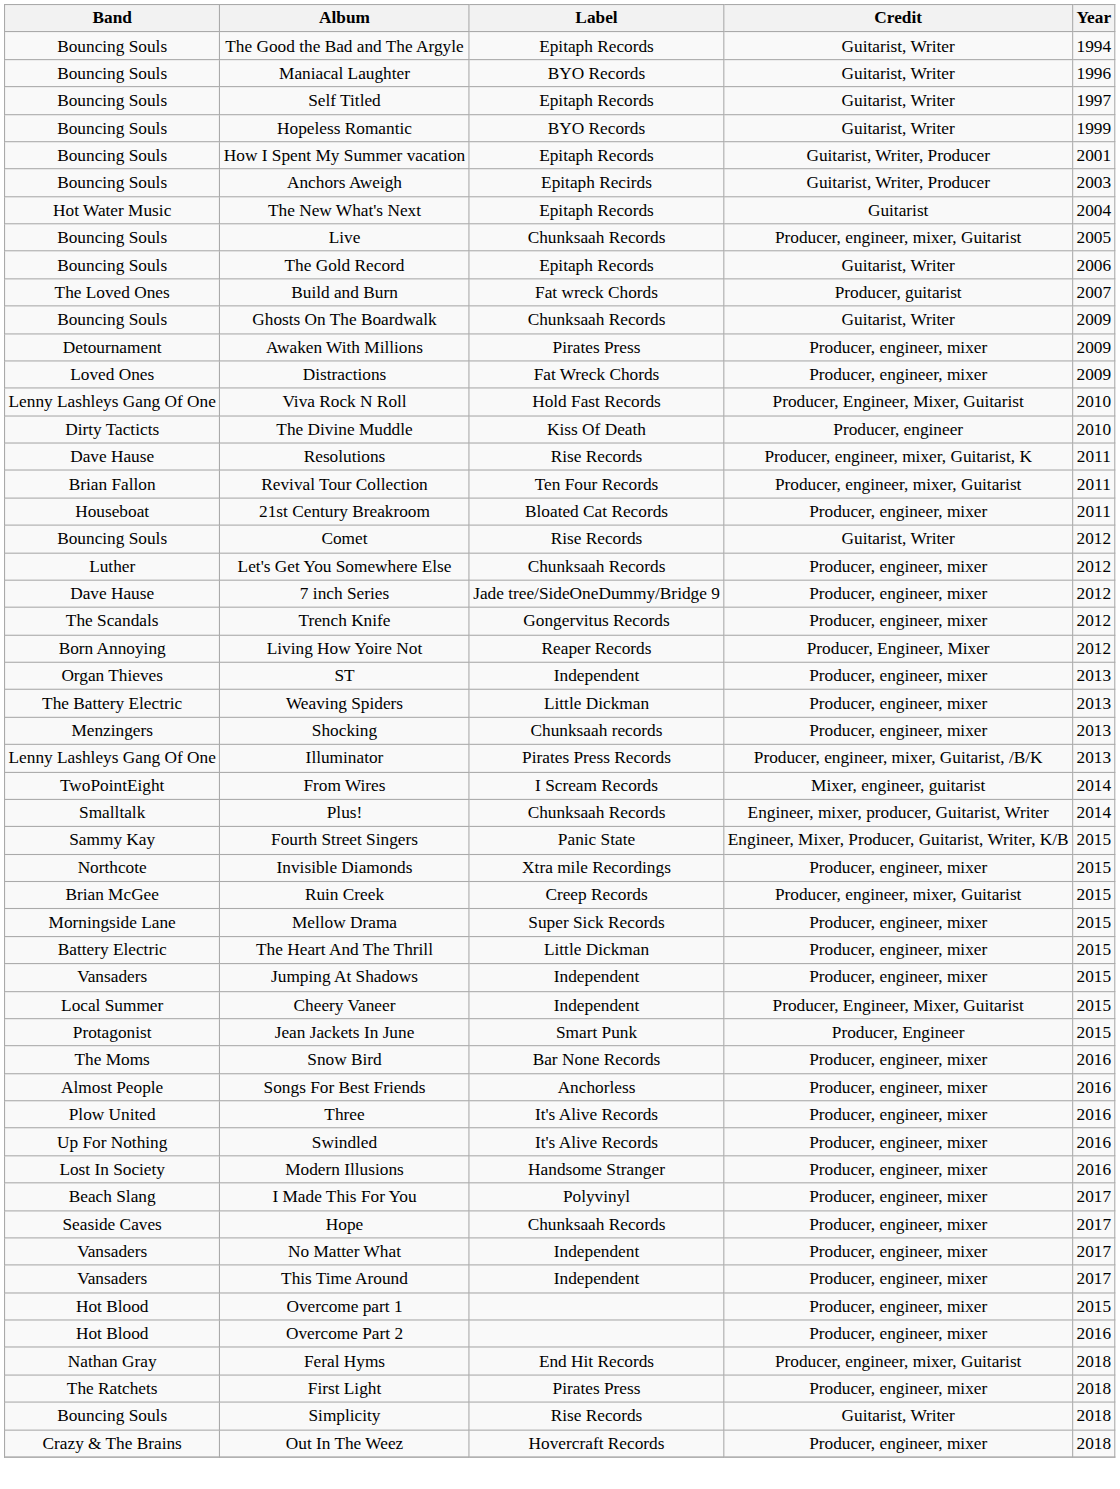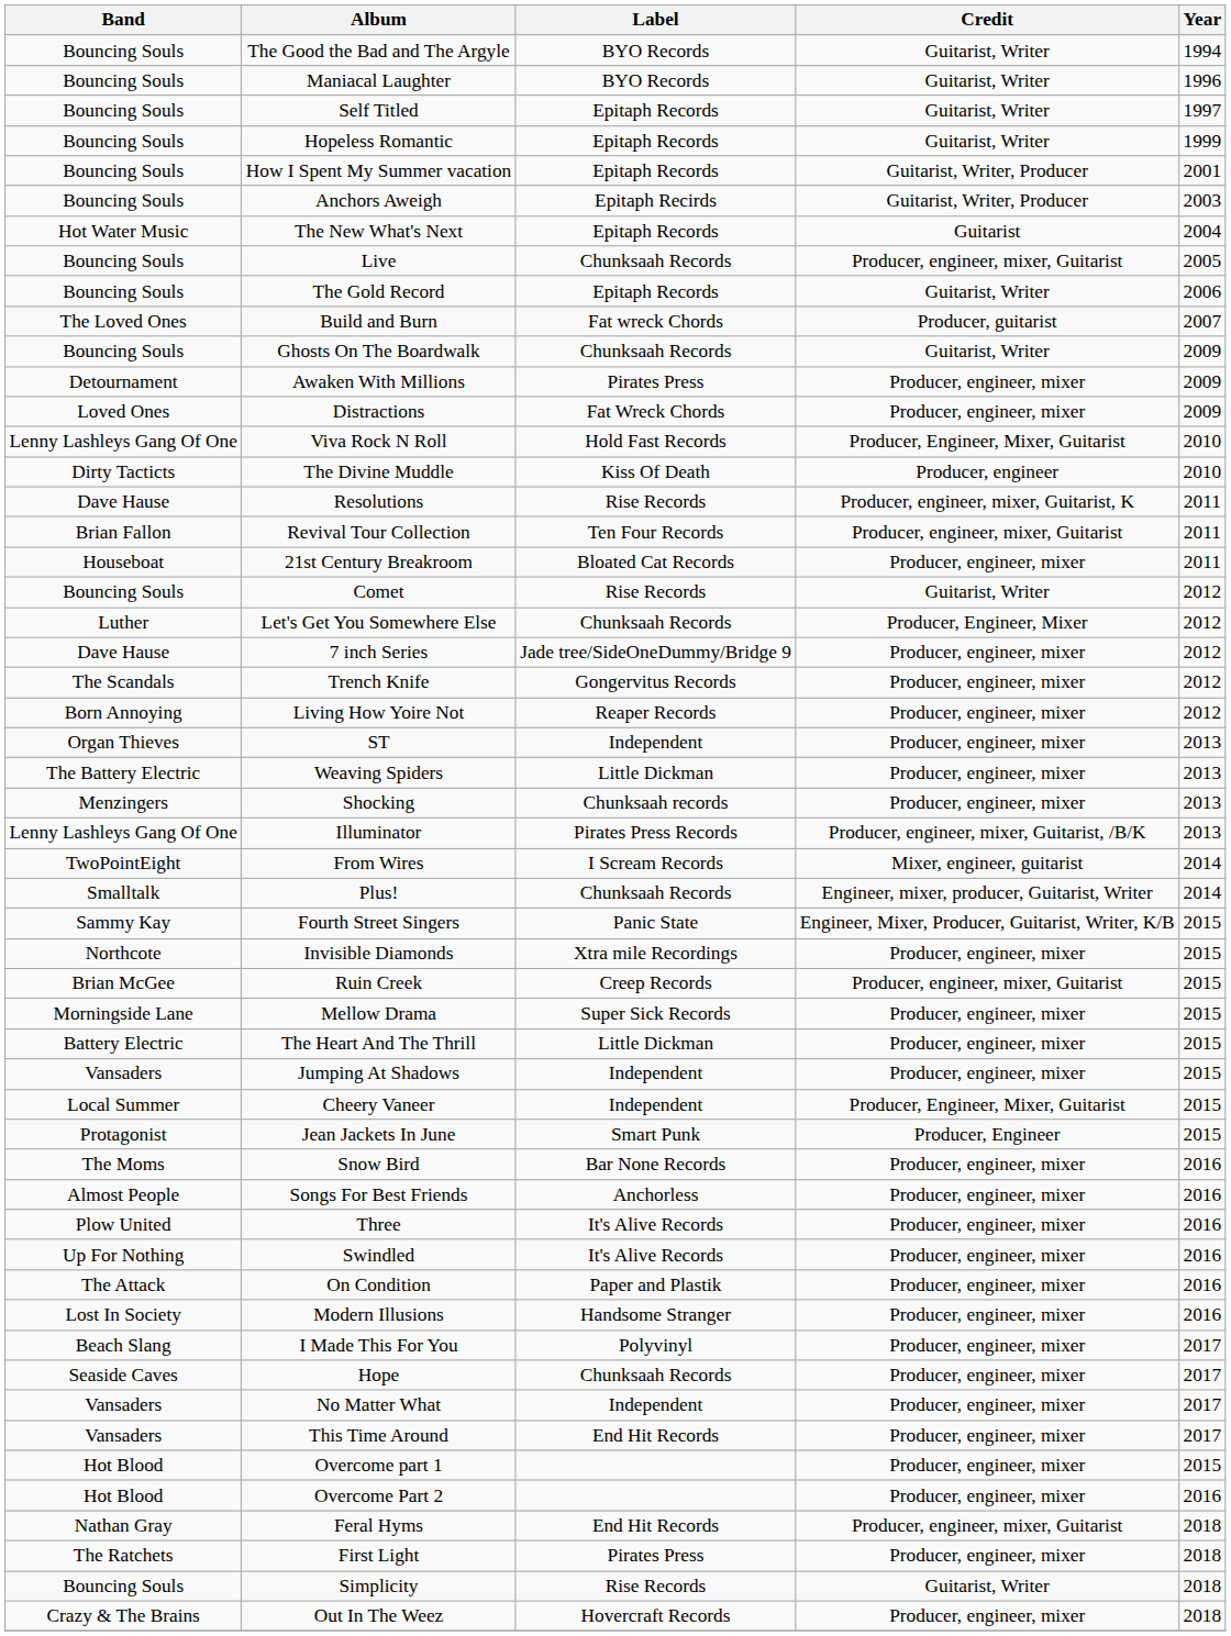 <table class="wikitable plainrowheaders sortable" style="text-align:center;">
 <tr>
 <th>Band</th>
 <th>Album</th>
 <th>Label</th>
 <th>Credit</th>
 <th>Year</th>
 </tr>
 <tr>
 <td>Bouncing Souls</td>
 <td>The Good the Bad and The Argyle</td>
-<td>Epitaph Records</td>
+<td>BYO Records</td>
 <td>Guitarist,  Writer</td>
 <td>1994</td>
 </tr>
 <tr>
 <td>Bouncing Souls</td>
 <td>Maniacal Laughter</td>
 <td>BYO Records</td>
 <td>Guitarist, Writer</td>
 <td>1996</td>
 </tr>
 <tr>
 <td>Bouncing Souls</td>
 <td>Self Titled</td>
 <td>Epitaph Records</td>
 <td>Guitarist, Writer</td>
 <td>1997</td>
 </tr>
 <tr>
 <td>Bouncing Souls</td>
 <td>Hopeless Romantic</td>
-<td>BYO Records</td>
+<td>Epitaph Records</td>
 <td>Guitarist, Writer</td>
 <td>1999</td>
 </tr>
 <tr>
 <td>Bouncing Souls</td>
 <td>How I Spent My Summer vacation</td>
 <td>Epitaph Records</td>
 <td>Guitarist, Writer, Producer</td>
 <td>2001</td>
 </tr>
 <tr>
 <td>Bouncing Souls</td>
 <td>Anchors Aweigh</td>
 <td>Epitaph Recirds</td>
 <td>Guitarist, Writer, Producer</td>
 <td>2003</td>
 </tr>
 <tr>
 <td>Hot Water Music</td>
 <td>The New What's Next</td>
 <td>Epitaph Records</td>
 <td>Guitarist</td>
 <td>2004</td>
 </tr>
 <tr>
 <td>Bouncing Souls</td>
 <td>Live</td>
 <td>Chunksaah Records</td>
 <td>Producer, engineer, mixer,  Guitarist</td>
 <td>2005</td>
 </tr>
 <tr>
 <td>Bouncing Souls</td>
 <td>The Gold Record</td>
 <td>Epitaph Records</td>
 <td>Guitarist, Writer</td>
 <td>2006</td>
 </tr>
 <tr>
 <td>The Loved Ones</td>
 <td>Build and Burn</td>
 <td>Fat wreck Chords</td>
 <td>Producer, guitarist</td>
 <td>2007</td>
 </tr>
 <tr>
 <td>Bouncing Souls</td>
 <td>Ghosts On The Boardwalk</td>
 <td>Chunksaah Records</td>
 <td>Guitarist, Writer</td>
 <td>2009</td>
 </tr>
 <tr>
 <td>Detournament</td>
 <td>Awaken With Millions</td>
 <td>Pirates Press</td>
 <td>Producer, engineer, mixer</td>
 <td>2009</td>
 </tr>
 <tr>
 <td>Loved Ones</td>
 <td>Distractions</td>
 <td>Fat Wreck Chords</td>
 <td>Producer, engineer, mixer</td>
 <td>2009</td>
 </tr>
 <tr>
 <td>Lenny Lashleys Gang Of One</td>
 <td>Viva Rock N Roll</td>
 <td>Hold Fast Records</td>
 <td>Producer,  Engineer, Mixer, Guitarist</td>
 <td>2010</td>
 </tr>
 <tr>
 <td>Dirty Tacticts</td>
 <td>The Divine Muddle</td>
 <td>Kiss Of Death</td>
 <td>Producer, engineer</td>
 <td>2010</td>
 </tr>
 <tr>
 <td>Dave Hause</td>
 <td>Resolutions</td>
 <td>Rise Records</td>
 <td>Producer, engineer, mixer,  Guitarist, K</td>
 <td>2011</td>
 </tr>
 <tr>
 <td>Brian Fallon</td>
 <td>Revival Tour Collection</td>
 <td>Ten Four Records</td>
 <td>Producer, engineer, mixer,  Guitarist</td>
 <td>2011</td>
 </tr>
 <tr>
 <td>Houseboat</td>
 <td>21st Century Breakroom</td>
 <td>Bloated Cat Records</td>
 <td>Producer, engineer, mixer</td>
 <td>2011</td>
 </tr>
 <tr>
 <td>Bouncing Souls</td>
 <td>Comet</td>
 <td>Rise Records</td>
 <td>Guitarist, Writer</td>
 <td>2012</td>
 </tr>
 <tr>
 <td>Luther</td>
 <td>Let's Get You Somewhere Else</td>
 <td>Chunksaah Records</td>
-<td>Producer, engineer, mixer</td>
+<td>Producer,  Engineer, Mixer</td>
 <td>2012</td>
 </tr>
 <tr>
 <td>Dave Hause</td>
 <td>7 inch Series</td>
 <td>Jade tree/SideOneDummy/Bridge 9</td>
 <td>Producer, engineer, mixer</td>
 <td>2012</td>
 </tr>
 <tr>
 <td>The Scandals</td>
 <td>Trench Knife</td>
 <td>Gongervitus Records</td>
 <td>Producer, engineer, mixer</td>
 <td>2012</td>
 </tr>
 <tr>
 <td>Born Annoying</td>
 <td>Living How Yoire Not</td>
 <td>Reaper Records</td>
-<td>Producer,  Engineer, Mixer</td>
+<td>Producer, engineer, mixer</td>
 <td>2012</td>
 </tr>
 <tr>
 <td>Organ Thieves</td>
 <td>ST</td>
 <td>Independent</td>
 <td>Producer, engineer, mixer</td>
 <td>2013</td>
 </tr>
 <tr>
 <td>The Battery Electric</td>
 <td>Weaving Spiders</td>
 <td>Little Dickman</td>
 <td>Producer, engineer, mixer</td>
 <td>2013</td>
 </tr>
 <tr>
 <td>Menzingers</td>
 <td>Shocking</td>
 <td>Chunksaah records</td>
 <td>Producer, engineer, mixer</td>
 <td>2013</td>
 </tr>
 <tr>
 <td>Lenny Lashleys Gang Of One</td>
 <td>Illuminator</td>
 <td>Pirates Press Records</td>
 <td>Producer, engineer, mixer,  Guitarist, /B/K</td>
 <td>2013</td>
 </tr>
 <tr>
 <td>TwoPointEight</td>
 <td>From Wires</td>
 <td>I Scream Records</td>
 <td>Mixer, engineer, guitarist</td>
 <td>2014</td>
 </tr>
 <tr>
 <td>Smalltalk</td>
 <td>Plus!</td>
 <td>Chunksaah Records</td>
 <td>Engineer, mixer, producer,  Guitarist, Writer</td>
 <td>2014</td>
 </tr>
 <tr>
 <td>Sammy Kay</td>
 <td>Fourth Street Singers</td>
 <td>Panic State</td>
 <td>Engineer,  Mixer, Producer, Guitarist, Writer, K/B</td>
 <td>2015</td>
 </tr>
 <tr>
 <td>Northcote</td>
 <td>Invisible Diamonds</td>
 <td>Xtra mile Recordings</td>
 <td>Producer, engineer, mixer</td>
 <td>2015</td>
 </tr>
 <tr>
 <td>Brian McGee</td>
 <td>Ruin Creek</td>
 <td>Creep Records</td>
 <td>Producer, engineer, mixer,  Guitarist</td>
 <td>2015</td>
 </tr>
 <tr>
 <td>Morningside Lane</td>
 <td>Mellow Drama</td>
 <td>Super Sick Records</td>
 <td>Producer, engineer, mixer</td>
 <td>2015</td>
 </tr>
 <tr>
 <td>Battery Electric</td>
 <td>The Heart And The Thrill</td>
 <td>Little Dickman</td>
 <td>Producer, engineer, mixer</td>
 <td>2015</td>
 </tr>
 <tr>
 <td>Vansaders</td>
 <td>Jumping At Shadows</td>
 <td>Independent</td>
 <td>Producer, engineer, mixer</td>
 <td>2015</td>
 </tr>
 <tr>
 <td>Local Summer</td>
 <td>Cheery Vaneer</td>
 <td>Independent</td>
 <td>Producer,  Engineer, Mixer, Guitarist</td>
 <td>2015</td>
 </tr>
 <tr>
 <td>Protagonist</td>
 <td>Jean Jackets In June</td>
 <td>Smart Punk</td>
 <td>Producer,  Engineer</td>
 <td>2015</td>
 </tr>
 <tr>
 <td>The Moms</td>
 <td>Snow Bird</td>
 <td>Bar None Records</td>
 <td>Producer, engineer, mixer</td>
 <td>2016</td>
 </tr>
 <tr>
 <td>Almost People</td>
 <td>Songs For Best Friends</td>
 <td>Anchorless</td>
 <td>Producer, engineer, mixer</td>
 <td>2016</td>
 </tr>
 <tr>
 <td>Plow United</td>
 <td>Three</td>
 <td>It's Alive Records</td>
 <td>Producer, engineer, mixer</td>
 <td>2016</td>
 </tr>
 <tr>
 <td>Up For Nothing</td>
 <td>Swindled</td>
 <td>It's Alive Records</td>
 <td>Producer, engineer, mixer</td>
 <td>2016</td>
 </tr>
 <tr>
+<td>The Attack</td>
+<td>On Condition</td>
+<td>Paper and Plastik</td>
+<td>Producer, engineer, mixer</td>
+<td>2016</td>
+</tr>
+<tr>
 <td>Lost In Society</td>
 <td>Modern Illusions</td>
 <td>Handsome Stranger</td>
 <td>Producer, engineer, mixer</td>
 <td>2016</td>
 </tr>
 <tr>
 <td>Beach Slang</td>
 <td>I Made This For You</td>
 <td>Polyvinyl</td>
 <td>Producer, engineer, mixer</td>
 <td>2017</td>
 </tr>
 <tr>
 <td>Seaside Caves</td>
 <td>Hope</td>
 <td>Chunksaah Records</td>
 <td>Producer, engineer, mixer</td>
 <td>2017</td>
 </tr>
 <tr>
 <td>Vansaders</td>
 <td>No Matter What</td>
 <td>Independent</td>
 <td>Producer, engineer, mixer</td>
 <td>2017</td>
 </tr>
 <tr>
 <td>Vansaders</td>
 <td>This Time Around</td>
-<td>Independent</td>
+<td>End Hit Records</td>
 <td>Producer, engineer, mixer</td>
 <td>2017</td>
 </tr>
 <tr>
 <td>Hot Blood</td>
 <td>Overcome part 1</td>
 <td></td>
 <td>Producer, engineer, mixer</td>
 <td>2015</td>
 </tr>
 <tr>
 <td>Hot Blood</td>
 <td>Overcome Part 2</td>
 <td></td>
 <td>Producer, engineer, mixer</td>
 <td>2016</td>
 </tr>
 <tr>
 <td>Nathan Gray</td>
 <td>Feral Hyms</td>
 <td>End Hit Records</td>
 <td>Producer, engineer, mixer,  Guitarist</td>
 <td>2018</td>
 </tr>
 <tr>
 <td>The Ratchets</td>
 <td>First Light</td>
 <td>Pirates Press</td>
 <td>Producer, engineer, mixer</td>
 <td>2018</td>
 </tr>
 <tr>
 <td>Bouncing Souls</td>
 <td>Simplicity</td>
 <td>Rise Records</td>
 <td>Guitarist, Writer</td>
 <td>2018</td>
 </tr>
 <tr>
 <td>Crazy & The Brains</td>
 <td>Out In The Weez</td>
 <td>Hovercraft Records</td>
 <td>Producer, engineer, mixer</td>
 <td>2018</td>
 </tr>
 <tr>
 </tr>
 </table>
